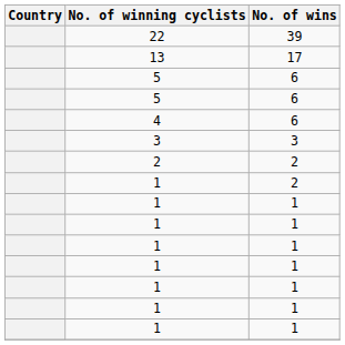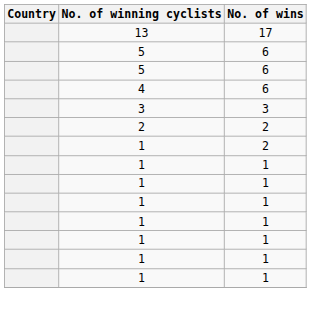 <table class="sortable plainrowheaders wikitable">
 <tr>
 <th scope=col>Country</th>
 <th scope=col>No. of winning cyclists</th>
 <th scope=col>No. of wins</th>
-</tr>
-<tr>
-<th scope=row></th>
-<td align=center>22</td>
-<td align=center>39</td>
 </tr>
 <tr>
 <th scope=row></th>
 <td align=center>13</td>
 <td align=center>17</td>
 </tr>
 <tr>
 <th scope=row></th>
 <td align=center>5</td>
 <td align=center>6</td>
 </tr>
 <tr>
 <th scope=row></th>
 <td align=center>5</td>
 <td align=center>6</td>
 </tr>
 <tr>
 <th scope=row></th>
 <td align=center>4</td>
 <td align=center>6</td>
 </tr>
 <tr>
 <th scope=row></th>
 <td align=center>3</td>
 <td align=center>3</td>
 </tr>
 <tr>
 <th scope=row></th>
 <td align=center>2</td>
 <td align=center>2</td>
 </tr>
 <tr>
 <th scope=row></th>
 <td align=center>1</td>
 <td align=center>2</td>
 </tr>
 <tr>
 <th scope=row></th>
 <td align=center>1</td>
 <td align=center>1</td>
 </tr>
 <tr>
 <th scope=row></th>
 <td align=center>1</td>
 <td align=center>1</td>
 </tr>
 <tr>
 <th scope=row></th>
 <td align=center>1</td>
 <td align=center>1</td>
 </tr>
 <tr>
 <th scope=row></th>
 <td align=center>1</td>
 <td align=center>1</td>
 </tr>
 <tr>
 <th scope=row></th>
 <td align=center>1</td>
 <td align=center>1</td>
 </tr>
 <tr>
 <th scope=row></th>
 <td align=center>1</td>
 <td align=center>1</td>
 </tr>
 <tr>
 <th scope=row></th>
 <td align=center>1</td>
 <td align=center>1</td>
 </tr>
 <tr>
 </tr>
 </table>
